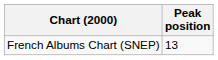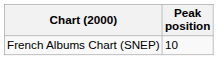 <table class="wikitable">
 <tr>
 <th>Chart (2000)</th>
 <th>Peak<br>position</th>
 </tr>
 <tr>
 <td>French Albums Chart (SNEP)</td>
-<td>13</td>
+<td>10</td>
 </tr>
 </table>
